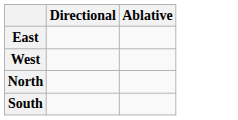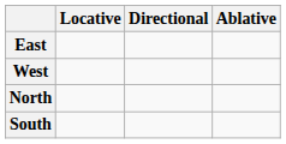 <table class="wikitable">
 <tr>
 <th></th>
+<th>Locative</th>
 <th>Directional</th>
 <th>Ablative</th>
 </tr>
 <tr>
 <th>East</th>
 <td></td>
 <td></td>
+<td></td>
 </tr>
 <tr>
 <th>West</th>
+<td></td>
 <td></td>
 <td></td>
 </tr>
 <tr>
 <th>North</th>
 <td></td>
 <td></td>
+<td></td>
 </tr>
 <tr>
 <th>South</th>
 <td></td>
 <td></td>
+<td></td>
 </tr>
 </table>
